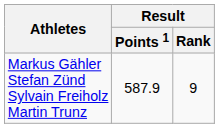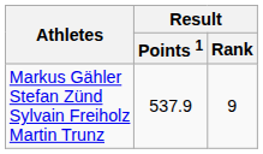 <table class="wikitable" border="1" style="font-size:90%">
 <tr>
 <th rowspan=2>Athletes</th>
 <th colspan=2>Result</th>
 </tr>
 <tr>
 <th>Points <sup>1</sup></th>
 <th>Rank</th>
 </tr>
 <tr>
 <td><a href='#'>Markus Gähler</a><br><a href='#'>Stefan Zünd</a><br><a href='#'>Sylvain Freiholz</a><br><a href='#'>Martin Trunz</a></td>
-<td align=center>587.9</td>
+<td align=center>537.9</td>
 <td align=center>9</td>
 </tr>
 </table>
